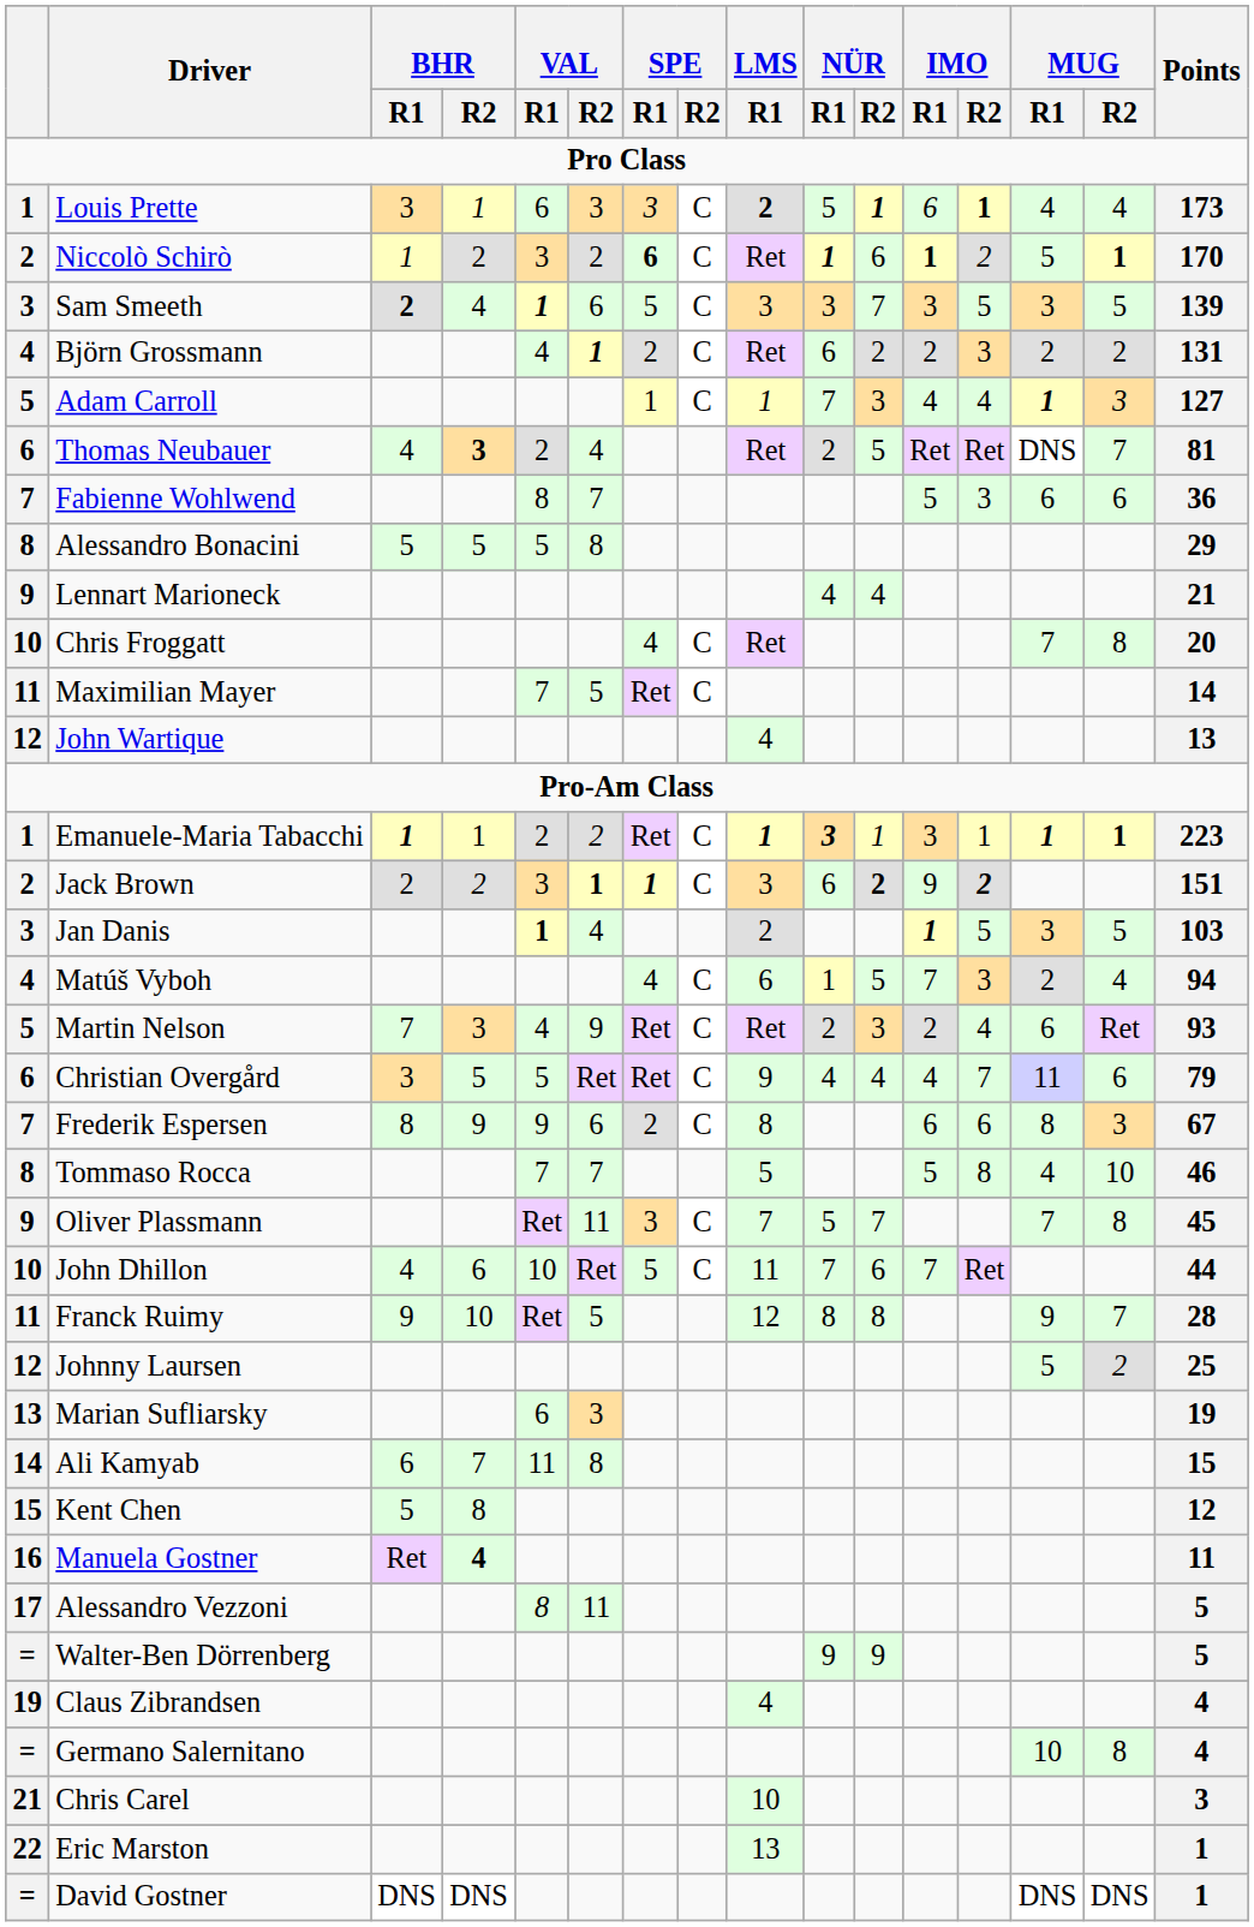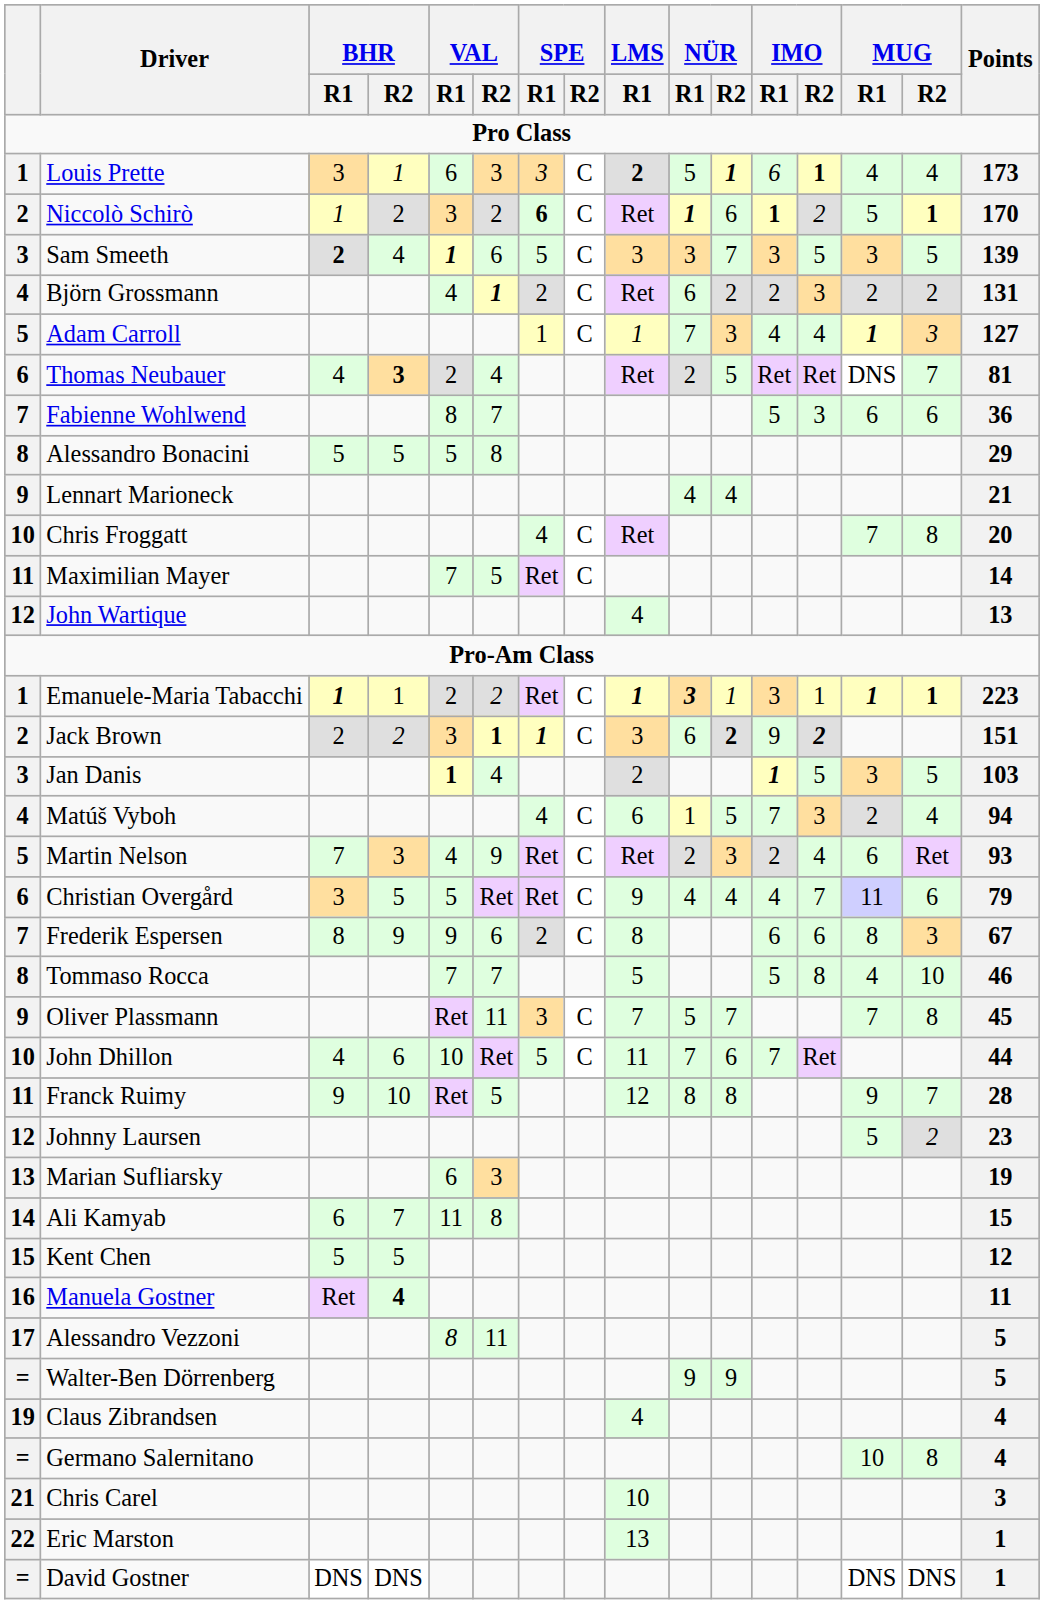 <table class="wikitable" style="font-size:90%; text-align:center">
 <tr style="background:#f9f9f9" valign="top">
 <th rowspan=2 valign="middle"></th>
 <th rowspan=2 valign="middle">Driver</th>
 <th colspan=2><br><a href='#'>BHR</a></th>
 <th colspan=2><br><a href='#'>VAL</a></th>
 <th colspan=2><br><a href='#'>SPE</a></th>
 <th><br><a href='#'>LMS</a></th>
 <th colspan=2><br><a href='#'>NÜR</a></th>
 <th colspan=2><br><a href='#'>IMO</a></th>
 <th colspan=2><br><a href='#'>MUG</a></th>
 <th rowspan=2 valign="middle">Points</th>
 </tr>
 <tr>
 <th>R1</th>
 <th>R2</th>
 <th>R1</th>
 <th>R2</th>
 <th>R1</th>
 <th>R2</th>
 <th>R1</th>
 <th>R1</th>
 <th>R2</th>
 <th>R1</th>
 <th>R2</th>
 <th>R1</th>
 <th>R2</th>
 </tr>
 <tr>
 <td colspan=16 align=center><strong>Pro Class</strong></td>
 </tr>
 <tr>
 <th>1</th>
 <td align=left> <a href='#'>Louis Prette</a></td>
 <td style="background:#ffdf9f;">3</td>
 <td style="background:#ffffbf;"><em>1</em></td>
 <td style="background:#dfffdf;">6</td>
 <td style="background:#ffdf9f;">3</td>
 <td style="background:#ffdf9f;"><em>3</em></td>
 <td style="background:#ffffff;">C</td>
 <td style="background:#dfdfdf;"><strong>2</strong></td>
 <td style="background:#dfffdf;">5</td>
 <td style="background:#ffffbf;"><strong> <em>1</em> </strong></td>
 <td style="background:#dfffdf;"><em>6</em></td>
 <td style="background:#ffffbf;"><strong>1</strong></td>
 <td style="background:#dfffdf;">4</td>
 <td style="background:#dfffdf;">4</td>
 <th>173</th>
 </tr>
 <tr>
 <th>2</th>
 <td align=left> <a href='#'>Niccolò Schirò</a></td>
 <td style="background:#ffffbf;"><em>1</em></td>
 <td style="background:#dfdfdf;">2</td>
 <td style="background:#ffdf9f;">3</td>
 <td style="background:#dfdfdf;">2</td>
 <td style="background:#dfffdf;"><strong>6</strong></td>
 <td style="background:#ffffff;">C</td>
 <td style="background:#efcfff;">Ret</td>
 <td style="background:#ffffbf;"><strong> <em>1</em> </strong></td>
 <td style="background:#dfffdf;">6</td>
 <td style="background:#ffffbf;"><strong>1</strong></td>
 <td style="background:#dfdfdf;"><em>2</em></td>
 <td style="background:#dfffdf;">5</td>
 <td style="background:#ffffbf;"><strong>1</strong></td>
 <th>170</th>
 </tr>
 <tr>
 <th>3</th>
 <td align=left> Sam Smeeth</td>
 <td style="background:#dfdfdf;"><strong>2</strong></td>
 <td style="background:#dfffdf;">4</td>
 <td style="background:#ffffbf;"><strong> <em>1</em> </strong></td>
 <td style="background:#dfffdf;">6</td>
 <td style="background:#dfffdf;">5</td>
 <td style="background:#ffffff;">C</td>
 <td style="background:#ffdf9f;">3</td>
 <td style="background:#ffdf9f;">3</td>
 <td style="background:#dfffdf;">7</td>
 <td style="background:#ffdf9f;">3</td>
 <td style="background:#dfffdf;">5</td>
 <td style="background:#ffdf9f;">3</td>
 <td style="background:#dfffdf;">5</td>
 <th>139</th>
 </tr>
 <tr>
 <th>4</th>
 <td align=left> Björn Grossmann</td>
 <td></td>
 <td></td>
 <td style="background:#dfffdf;">4</td>
 <td style="background:#ffffbf;"><strong> <em>1</em> </strong></td>
 <td style="background:#dfdfdf;">2</td>
 <td style="background:#ffffff;">C</td>
 <td style="background:#efcfff;">Ret</td>
 <td style="background:#dfffdf;">6</td>
 <td style="background:#dfdfdf;">2</td>
 <td style="background:#dfdfdf;">2</td>
 <td style="background:#ffdf9f;">3</td>
 <td style="background:#dfdfdf;">2</td>
 <td style="background:#dfdfdf;">2</td>
 <th>131</th>
 </tr>
 <tr>
 <th>5</th>
 <td align=left> <a href='#'>Adam Carroll</a></td>
 <td></td>
 <td></td>
 <td></td>
 <td></td>
 <td style="background:#ffffbf;">1</td>
 <td style="background:#ffffff;">C</td>
 <td style="background:#ffffbf;"><em>1</em></td>
 <td style="background:#dfffdf;">7</td>
 <td style="background:#ffdf9f;">3</td>
 <td style="background:#dfffdf;">4</td>
 <td style="background:#dfffdf;">4</td>
 <td style="background:#ffffbf;"><strong> <em>1</em> </strong></td>
 <td style="background:#ffdf9f;"><em>3</em></td>
 <th>127</th>
 </tr>
 <tr>
 <th>6</th>
 <td align=left> <a href='#'>Thomas Neubauer</a></td>
 <td style="background:#dfffdf;">4</td>
 <td style="background:#ffdf9f;"><strong>3</strong></td>
 <td style="background:#dfdfdf;">2</td>
 <td style="background:#dfffdf;">4</td>
 <td></td>
 <td></td>
 <td style="background:#efcfff;">Ret</td>
 <td style="background:#dfdfdf;">2</td>
 <td style="background:#dfffdf;">5</td>
 <td style="background:#efcfff;">Ret</td>
 <td style="background:#efcfff;">Ret</td>
 <td style="background:#ffffff;">DNS</td>
 <td style="background:#dfffdf;">7</td>
 <th>81</th>
 </tr>
 <tr>
 <th>7</th>
 <td align=left> <a href='#'>Fabienne Wohlwend</a></td>
 <td></td>
 <td></td>
 <td style="background:#dfffdf;">8</td>
 <td style="background:#dfffdf;">7</td>
 <td></td>
 <td></td>
 <td></td>
 <td></td>
 <td></td>
 <td style="background:#dfffdf;">5</td>
 <td style="background:#dfffdf;">3</td>
 <td style="background:#dfffdf;">6</td>
 <td style="background:#dfffdf;">6</td>
 <th>36</th>
 </tr>
 <tr>
 <th>8</th>
 <td align=left> Alessandro Bonacini</td>
 <td style="background:#dfffdf;">5</td>
 <td style="background:#dfffdf;">5</td>
 <td style="background:#dfffdf;">5</td>
 <td style="background:#dfffdf;">8</td>
 <td></td>
 <td></td>
 <td></td>
 <td></td>
 <td></td>
 <td></td>
 <td></td>
 <td></td>
 <td></td>
 <th>29</th>
 </tr>
 <tr>
 <th>9</th>
 <td align=left> Lennart Marioneck</td>
 <td></td>
 <td></td>
 <td></td>
 <td></td>
 <td></td>
 <td></td>
 <td></td>
 <td style="background:#dfffdf;">4</td>
 <td style="background:#dfffdf;">4</td>
 <td></td>
 <td></td>
 <td></td>
 <td></td>
 <th>21</th>
 </tr>
 <tr>
 <th>10</th>
 <td align=left> Chris Froggatt</td>
 <td></td>
 <td></td>
 <td></td>
 <td></td>
 <td style="background:#dfffdf;">4</td>
 <td style="background:#ffffff;">C</td>
 <td style="background:#efcfff;">Ret</td>
 <td></td>
 <td></td>
 <td></td>
 <td></td>
 <td style="background:#dfffdf;">7</td>
 <td style="background:#dfffdf;">8</td>
 <th>20</th>
 </tr>
 <tr>
 <th>11</th>
 <td align=left> Maximilian Mayer</td>
 <td></td>
 <td></td>
 <td style="background:#dfffdf;">7</td>
 <td style="background:#dfffdf;">5</td>
 <td style="background:#efcfff;">Ret</td>
 <td style="background:#ffffff;">C</td>
 <td></td>
 <td></td>
 <td></td>
 <td></td>
 <td></td>
 <td></td>
 <td></td>
 <th>14</th>
 </tr>
 <tr>
 <th>12</th>
 <td align=left> <a href='#'>John Wartique</a></td>
 <td></td>
 <td></td>
 <td></td>
 <td></td>
 <td></td>
 <td></td>
 <td style="background:#dfffdf;">4</td>
 <td></td>
 <td></td>
 <td></td>
 <td></td>
 <td></td>
 <td></td>
 <th>13</th>
 </tr>
 <tr>
 <td colspan=16 align=center><strong>Pro-Am Class</strong></td>
 </tr>
 <tr>
 <th>1</th>
 <td align=left> Emanuele-Maria Tabacchi</td>
 <td style="background:#ffffbf;"><strong> <em>1</em> </strong></td>
 <td style="background:#ffffbf;">1</td>
 <td style="background:#dfdfdf;">2</td>
 <td style="background:#dfdfdf;"><em>2</em></td>
 <td style="background:#efcfff;">Ret</td>
 <td style="background:#ffffff;">C</td>
 <td style="background:#ffffbf;"><strong> <em>1</em> </strong></td>
 <td style="background:#ffdf9f;"><strong> <em>3</em> </strong></td>
 <td style="background:#ffffbf;"><em>1</em></td>
 <td style="background:#ffdf9f;">3</td>
 <td style="background:#ffffbf;">1</td>
 <td style="background:#ffffbf;"><strong> <em>1</em> </strong></td>
 <td style="background:#ffffbf;"><strong>1</strong></td>
 <th>223</th>
 </tr>
 <tr>
 <th>2</th>
 <td align=left> Jack Brown</td>
 <td style="background:#dfdfdf;">2</td>
 <td style="background:#dfdfdf;"><em>2</em></td>
 <td style="background:#ffdf9f;">3</td>
 <td style="background:#ffffbf;"><strong>1</strong></td>
 <td style="background:#ffffbf;"><strong> <em>1</em> </strong></td>
 <td style="background:#ffffff;">C</td>
 <td style="background:#ffdf9f;">3</td>
 <td style="background:#dfffdf;">6</td>
 <td style="background:#dfdfdf;"><strong>2</strong></td>
 <td style="background:#dfffdf;">9</td>
 <td style="background:#dfdfdf;"><strong> <em>2</em> </strong></td>
 <td></td>
 <td></td>
 <th>151</th>
 </tr>
 <tr>
 <th>3</th>
 <td align=left> Jan Danis</td>
 <td></td>
 <td></td>
 <td style="background:#ffffbf;"><strong>1</strong></td>
 <td style="background:#dfffdf;">4</td>
 <td></td>
 <td></td>
 <td style="background:#dfdfdf;">2</td>
 <td></td>
 <td></td>
 <td style="background:#ffffbf;"><strong> <em>1</em> </strong></td>
 <td style="background:#dfffdf;">5</td>
 <td style="background:#ffdf9f;">3</td>
 <td style="background:#dfffdf;">5</td>
 <th>103</th>
 </tr>
 <tr>
 <th>4</th>
 <td align=left> Matúš Vyboh</td>
 <td></td>
 <td></td>
 <td></td>
 <td></td>
 <td style="background:#dfffdf;">4</td>
 <td style="background:#ffffff;">C</td>
 <td style="background:#dfffdf;">6</td>
 <td style="background:#ffffbf;">1</td>
 <td style="background:#dfffdf;">5</td>
 <td style="background:#dfffdf;">7</td>
 <td style="background:#ffdf9f;">3</td>
 <td style="background:#dfdfdf;">2</td>
 <td style="background:#dfffdf;">4</td>
 <th>94</th>
 </tr>
 <tr>
 <th>5</th>
 <td align=left> Martin Nelson</td>
 <td style="background:#dfffdf;">7</td>
 <td style="background:#ffdf9f;">3</td>
 <td style="background:#dfffdf;">4</td>
 <td style="background:#dfffdf;">9</td>
 <td style="background:#efcfff;">Ret</td>
 <td style="background:#ffffff;">C</td>
 <td style="background:#efcfff;">Ret</td>
 <td style="background:#dfdfdf;">2</td>
 <td style="background:#ffdf9f;">3</td>
 <td style="background:#dfdfdf;">2</td>
 <td style="background:#dfffdf;">4</td>
 <td style="background:#dfffdf;">6</td>
 <td style="background:#efcfff;">Ret</td>
 <th>93</th>
 </tr>
 <tr>
 <th>6</th>
 <td align=left> Christian Overgård</td>
 <td style="background:#ffdf9f;">3</td>
 <td style="background:#dfffdf;">5</td>
 <td style="background:#dfffdf;">5</td>
 <td style="background:#efcfff;">Ret</td>
 <td style="background:#efcfff;">Ret</td>
 <td style="background:#ffffff;">C</td>
 <td style="background:#dfffdf;">9</td>
 <td style="background:#dfffdf;">4</td>
 <td style="background:#dfffdf;">4</td>
 <td style="background:#dfffdf;">4</td>
 <td style="background:#dfffdf;">7</td>
 <td style="background:#cfcfff;">11</td>
 <td style="background:#dfffdf;">6</td>
 <th>79</th>
 </tr>
 <tr>
 <th>7</th>
 <td align=left> Frederik Espersen</td>
 <td style="background:#dfffdf;">8</td>
 <td style="background:#dfffdf;">9</td>
 <td style="background:#dfffdf;">9</td>
 <td style="background:#dfffdf;">6</td>
 <td style="background:#dfdfdf;">2</td>
 <td style="background:#ffffff;">C</td>
 <td style="background:#dfffdf;">8</td>
 <td></td>
 <td></td>
 <td style="background:#dfffdf;">6</td>
 <td style="background:#dfffdf;">6</td>
 <td style="background:#dfffdf;">8</td>
 <td style="background:#ffdf9f;">3</td>
 <th>67</th>
 </tr>
 <tr>
 <th>8</th>
 <td align=left> Tommaso Rocca</td>
 <td></td>
 <td></td>
 <td style="background:#dfffdf;">7</td>
 <td style="background:#dfffdf;">7</td>
 <td></td>
 <td></td>
 <td style="background:#dfffdf;">5</td>
 <td></td>
 <td></td>
 <td style="background:#dfffdf;">5</td>
 <td style="background:#dfffdf;">8</td>
 <td style="background:#dfffdf;">4</td>
 <td style="background:#dfffdf;">10</td>
 <th>46</th>
 </tr>
 <tr>
 <th>9</th>
 <td align=left> Oliver Plassmann</td>
 <td></td>
 <td></td>
 <td style="background:#efcfff;">Ret</td>
 <td style="background:#dfffdf;">11</td>
 <td style="background:#ffdf9f;">3</td>
 <td style="background:#ffffff;">C</td>
 <td style="background:#dfffdf;">7</td>
 <td style="background:#dfffdf;">5</td>
 <td style="background:#dfffdf;">7</td>
 <td></td>
 <td></td>
 <td style="background:#dfffdf;">7</td>
 <td style="background:#dfffdf;">8</td>
 <th>45</th>
 </tr>
 <tr>
 <th>10</th>
 <td align=left> John Dhillon</td>
 <td style="background:#dfffdf;">4</td>
 <td style="background:#dfffdf;">6</td>
 <td style="background:#dfffdf;">10</td>
 <td style="background:#efcfff;">Ret</td>
 <td style="background:#dfffdf;">5</td>
 <td style="background:#ffffff;">C</td>
 <td style="background:#dfffdf;">11</td>
 <td style="background:#dfffdf;">7</td>
 <td style="background:#dfffdf;">6</td>
 <td style="background:#dfffdf;">7</td>
 <td style="background:#efcfff;">Ret</td>
 <td></td>
 <td></td>
 <th>44</th>
 </tr>
 <tr>
 <th>11</th>
 <td align=left> Franck Ruimy</td>
 <td style="background:#dfffdf;">9</td>
 <td style="background:#dfffdf;">10</td>
 <td style="background:#efcfff;">Ret</td>
 <td style="background:#dfffdf;">5</td>
 <td></td>
 <td></td>
 <td style="background:#dfffdf;">12</td>
 <td style="background:#dfffdf;">8</td>
 <td style="background:#dfffdf;">8</td>
 <td></td>
 <td></td>
 <td style="background:#dfffdf;">9</td>
 <td style="background:#dfffdf;">7</td>
 <th>28</th>
 </tr>
 <tr>
 <th>12</th>
 <td align=left> Johnny Laursen</td>
 <td></td>
 <td></td>
 <td></td>
 <td></td>
 <td></td>
 <td></td>
 <td></td>
 <td></td>
 <td></td>
 <td></td>
 <td></td>
 <td style="background:#dfffdf;">5</td>
 <td style="background:#dfdfdf;"><em>2</em></td>
-<th>25</th>
+<th>23</th>
 </tr>
 <tr>
 <th>13</th>
 <td align=left> Marian Sufliarsky</td>
 <td></td>
 <td></td>
 <td style="background:#dfffdf;">6</td>
 <td style="background:#ffdf9f;">3</td>
 <td></td>
 <td></td>
 <td></td>
 <td></td>
 <td></td>
 <td></td>
 <td></td>
 <td></td>
 <td></td>
 <th>19</th>
 </tr>
 <tr>
 <th>14</th>
 <td align=left> Ali Kamyab</td>
 <td style="background:#dfffdf;">6</td>
 <td style="background:#dfffdf;">7</td>
 <td style="background:#dfffdf;">11</td>
 <td style="background:#dfffdf;">8</td>
 <td></td>
 <td></td>
 <td></td>
 <td></td>
 <td></td>
 <td></td>
 <td></td>
 <td></td>
 <td></td>
 <th>15</th>
 </tr>
 <tr>
 <th>15</th>
 <td align=left> Kent Chen</td>
 <td style="background:#dfffdf;">5</td>
-<td style="background:#dfffdf;">8</td>
+<td style="background:#dfffdf;">5</td>
 <td></td>
 <td></td>
 <td></td>
 <td></td>
 <td></td>
 <td></td>
 <td></td>
 <td></td>
 <td></td>
 <td></td>
 <td></td>
 <th>12</th>
 </tr>
 <tr>
 <th>16</th>
 <td align=left> <a href='#'>Manuela Gostner</a></td>
 <td style="background:#efcfff;">Ret</td>
 <td style="background:#dfffdf;"><strong>4</strong></td>
 <td></td>
 <td></td>
 <td></td>
 <td></td>
 <td></td>
 <td></td>
 <td></td>
 <td></td>
 <td></td>
 <td></td>
 <td></td>
 <th>11</th>
 </tr>
 <tr>
 <th>17</th>
 <td align=left> Alessandro Vezzoni</td>
 <td></td>
 <td></td>
 <td style="background:#dfffdf;"><em>8</em></td>
 <td style="background:#dfffdf;">11</td>
 <td></td>
 <td></td>
 <td></td>
 <td></td>
 <td></td>
 <td></td>
 <td></td>
 <td></td>
 <td></td>
 <th>5</th>
 </tr>
 <tr>
 <th>=</th>
 <td align=left> Walter-Ben Dörrenberg</td>
 <td></td>
 <td></td>
 <td></td>
 <td></td>
 <td></td>
 <td></td>
 <td></td>
 <td style="background:#dfffdf;">9</td>
 <td style="background:#dfffdf;">9</td>
 <td></td>
 <td></td>
 <td></td>
 <td></td>
 <th>5</th>
 </tr>
 <tr>
 <th>19</th>
 <td align=left> Claus Zibrandsen</td>
 <td></td>
 <td></td>
 <td></td>
 <td></td>
 <td></td>
 <td></td>
 <td style="background:#dfffdf;">4</td>
 <td></td>
 <td></td>
 <td></td>
 <td></td>
 <td></td>
 <td></td>
 <th>4</th>
 </tr>
 <tr>
 <th>=</th>
 <td align=left> Germano Salernitano</td>
 <td></td>
 <td></td>
 <td></td>
 <td></td>
 <td></td>
 <td></td>
 <td></td>
 <td></td>
 <td></td>
 <td></td>
 <td></td>
 <td style="background:#dfffdf;">10</td>
 <td style="background:#dfffdf;">8</td>
 <th>4</th>
 </tr>
 <tr>
 <th>21</th>
 <td align=left> Chris Carel</td>
 <td></td>
 <td></td>
 <td></td>
 <td></td>
 <td></td>
 <td></td>
 <td style="background:#dfffdf;">10</td>
 <td></td>
 <td></td>
 <td></td>
 <td></td>
 <td></td>
 <td></td>
 <th>3</th>
 </tr>
 <tr>
 <th>22</th>
 <td align=left> Eric Marston</td>
 <td></td>
 <td></td>
 <td></td>
 <td></td>
 <td></td>
 <td></td>
 <td style="background:#dfffdf;">13</td>
 <td></td>
 <td></td>
 <td></td>
 <td></td>
 <td></td>
 <td></td>
 <th>1</th>
 </tr>
 <tr>
 <th>=</th>
 <td align=left> David Gostner</td>
 <td style="background:#ffffff;">DNS</td>
 <td style="background:#ffffff;">DNS</td>
 <td></td>
 <td></td>
 <td></td>
 <td></td>
 <td></td>
 <td></td>
 <td></td>
 <td></td>
 <td></td>
 <td style="background:#ffffff;">DNS</td>
 <td style="background:#ffffff;">DNS</td>
 <th>1</th>
 </tr>
 </table>
